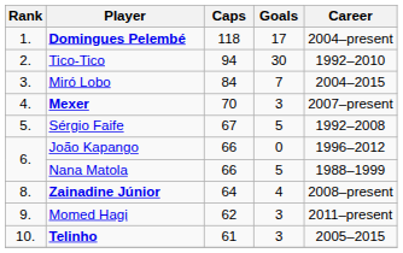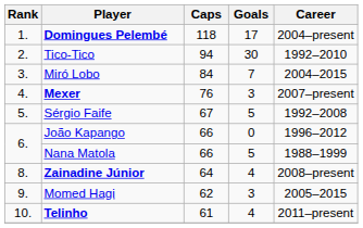 <table class="wikitable sortable" style="text-align:center;">
 <tr>
 <th width=30px>Rank</th>
 <th style="width:175px;">Player</th>
 <th width=50px>Caps</th>
 <th width=50px>Goals</th>
 <th style="width:100px;">Career</th>
 </tr>
 <tr>
 <td>1.</td>
 <td align=left><strong><a href='#'>Domingues Pelembé</a></strong></td>
 <td>118</td>
 <td>17</td>
 <td>2004–present</td>
 </tr>
 <tr>
 <td>2.</td>
 <td align=left><a href='#'>Tico-Tico</a></td>
 <td>94</td>
 <td>30</td>
 <td>1992–2010</td>
 </tr>
 <tr>
 <td>3.</td>
 <td align=left><a href='#'>Miró Lobo</a></td>
 <td>84</td>
 <td>7</td>
 <td>2004–2015</td>
 </tr>
 <tr>
 <td>4.</td>
 <td align=left><strong><a href='#'>Mexer</a></strong></td>
-<td>70</td>
+<td>76</td>
 <td>3</td>
 <td>2007–present</td>
 </tr>
 <tr>
 <td>5.</td>
 <td align=left><a href='#'>Sérgio Faife</a></td>
 <td>67</td>
 <td>5</td>
 <td>1992–2008</td>
 </tr>
 <tr>
 <td rowspan=2>6.</td>
 <td align=left><a href='#'>João Kapango</a></td>
 <td>66</td>
 <td>0</td>
 <td>1996–2012</td>
 </tr>
 <tr>
 <td align=left><a href='#'>Nana Matola</a></td>
 <td>66</td>
 <td>5</td>
 <td>1988–1999</td>
 </tr>
 <tr>
 <td>8.</td>
 <td align=left><strong><a href='#'>Zainadine Júnior</a></strong></td>
 <td>64</td>
 <td>4</td>
 <td>2008–present</td>
 </tr>
 <tr>
 <td>9.</td>
 <td align=left><a href='#'>Momed Hagi</a></td>
 <td>62</td>
 <td>3</td>
-<td>2011–present</td>
+<td>2005–2015</td>
 </tr>
 <tr>
 <td>10.</td>
 <td align=left><strong><a href='#'>Telinho</a></strong></td>
 <td>61</td>
-<td>3</td>
-<td>2005–2015</td>
+<td>4</td>
+<td>2011–present</td>
 </tr>
 <tr>
 </tr>
 </table>
